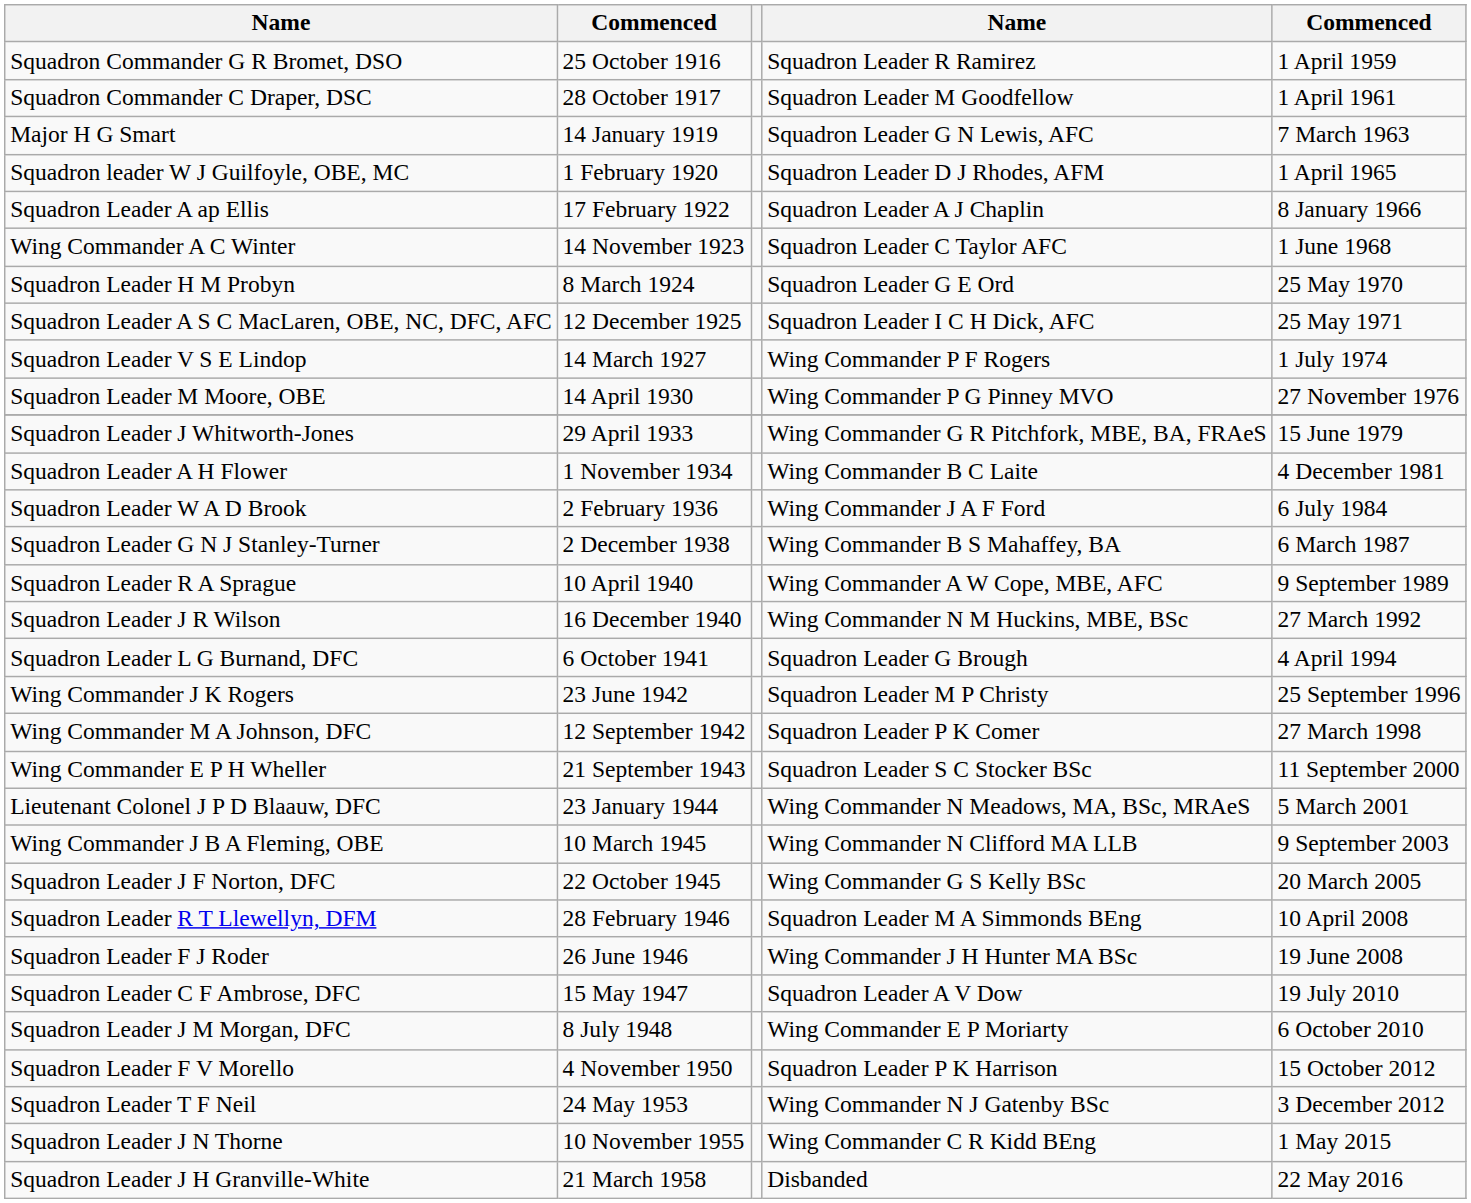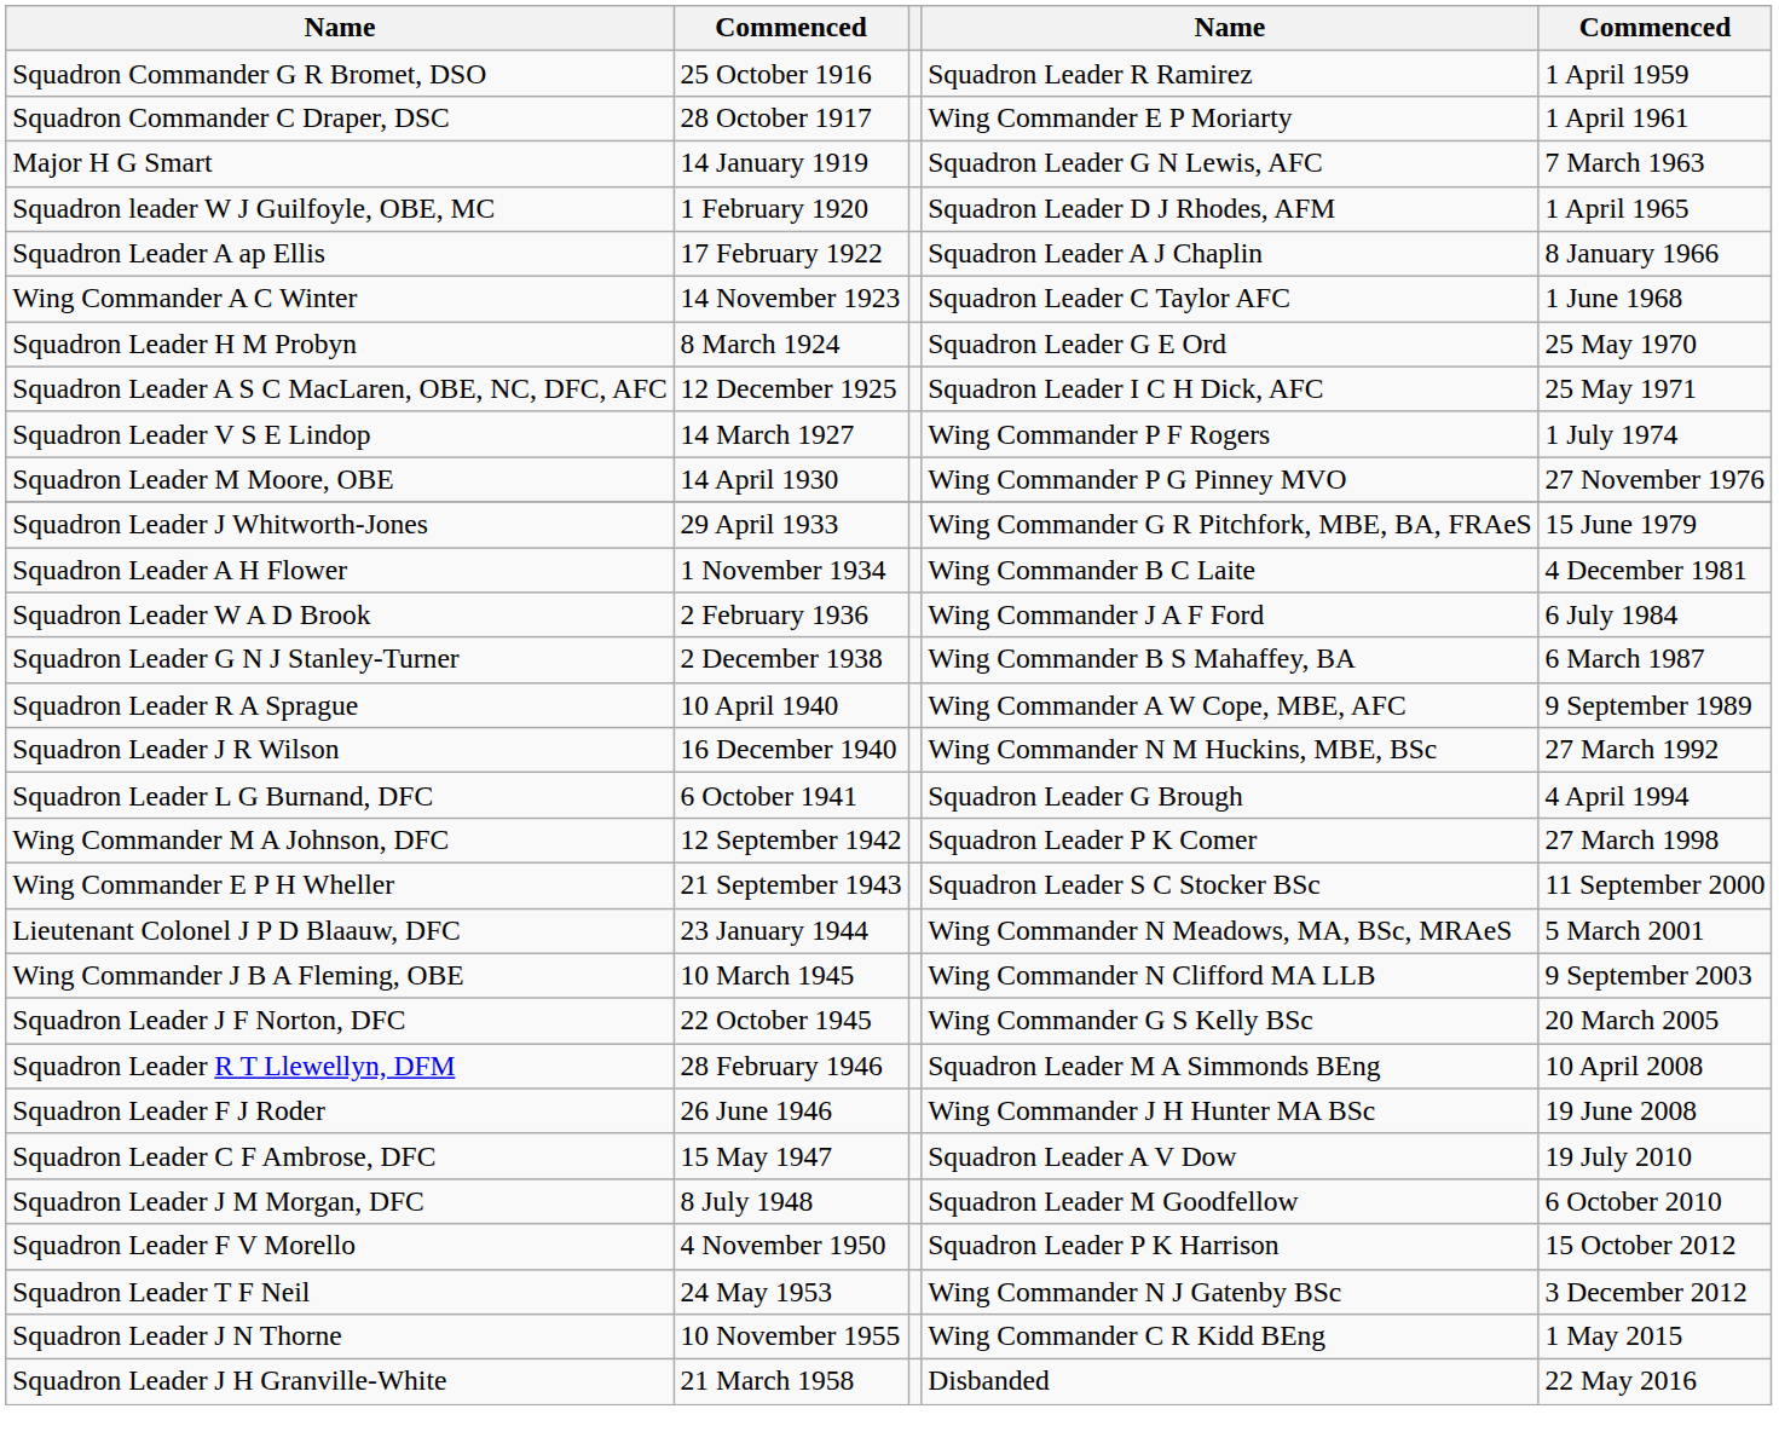 <table class="wikitable">
 <tr>
 <th>Name</th>
 <th>Commenced</th>
 <th></th>
 <th>Name</th>
 <th>Commenced</th>
 </tr>
 <tr>
 <td>Squadron Commander G R Bromet, DSO</td>
 <td>25 October 1916</td>
 <td></td>
 <td>Squadron Leader R Ramirez</td>
 <td>1 April 1959</td>
 </tr>
 <tr>
 <td>Squadron Commander C Draper, DSC</td>
 <td>28 October 1917</td>
 <td></td>
-<td>Squadron Leader M Goodfellow</td>
+<td>Wing Commander E P Moriarty</td>
 <td>1 April 1961</td>
 </tr>
 <tr>
 <td>Major H G Smart</td>
 <td>14 January 1919</td>
 <td></td>
 <td>Squadron Leader G N Lewis, AFC</td>
 <td>7 March 1963</td>
 </tr>
 <tr>
 <td>Squadron leader W J Guilfoyle, OBE, MC</td>
 <td>1 February 1920</td>
 <td></td>
 <td>Squadron Leader D J Rhodes, AFM</td>
 <td>1 April 1965</td>
 </tr>
 <tr>
 <td>Squadron Leader A ap Ellis</td>
 <td>17 February 1922</td>
 <td></td>
 <td>Squadron Leader A J Chaplin</td>
 <td>8 January 1966</td>
 </tr>
 <tr>
 <td>Wing Commander A C Winter</td>
 <td>14 November 1923</td>
 <td></td>
 <td>Squadron Leader C Taylor AFC</td>
 <td>1 June 1968</td>
 </tr>
 <tr>
 <td>Squadron Leader H M Probyn</td>
 <td>8 March 1924</td>
 <td></td>
 <td>Squadron Leader G E Ord</td>
 <td>25 May 1970</td>
 </tr>
 <tr>
 <td>Squadron Leader A S C MacLaren, OBE, NC, DFC, AFC</td>
 <td>12 December 1925</td>
 <td></td>
 <td>Squadron Leader I C H Dick, AFC</td>
 <td>25 May 1971</td>
 </tr>
 <tr>
 <td>Squadron Leader V S E Lindop</td>
 <td>14 March 1927</td>
 <td></td>
 <td>Wing Commander P F Rogers</td>
 <td>1 July 1974</td>
 </tr>
 <tr>
 <td>Squadron Leader M Moore, OBE</td>
 <td>14 April 1930</td>
 <td></td>
 <td>Wing Commander P G Pinney MVO</td>
 <td>27 November 1976</td>
 </tr>
 <tr>
 </tr>
 <tr>
 <td>Squadron Leader J Whitworth-Jones</td>
 <td>29 April 1933</td>
 <td></td>
 <td>Wing Commander G R Pitchfork, MBE, BA, FRAeS</td>
 <td>15 June 1979</td>
 </tr>
 <tr>
 <td>Squadron Leader A H Flower</td>
 <td>1 November 1934</td>
 <td></td>
 <td>Wing Commander B C Laite</td>
 <td>4 December 1981</td>
 </tr>
 <tr>
 <td>Squadron Leader W A D Brook</td>
 <td>2 February 1936</td>
 <td></td>
 <td>Wing Commander J A F Ford</td>
 <td>6 July 1984</td>
 </tr>
 <tr>
 <td>Squadron Leader G N J Stanley-Turner</td>
 <td>2 December 1938</td>
 <td></td>
 <td>Wing Commander B S Mahaffey, BA</td>
 <td>6 March 1987</td>
 </tr>
 <tr>
 <td>Squadron Leader R A Sprague</td>
 <td>10 April 1940</td>
 <td></td>
 <td>Wing Commander A W Cope, MBE, AFC</td>
 <td>9 September 1989</td>
 </tr>
 <tr>
 <td>Squadron Leader J R Wilson</td>
 <td>16 December 1940</td>
 <td></td>
 <td>Wing Commander N M Huckins, MBE, BSc</td>
 <td>27 March 1992</td>
 </tr>
 <tr>
 <td>Squadron Leader L G Burnand, DFC</td>
 <td>6 October 1941</td>
 <td></td>
 <td>Squadron Leader G Brough</td>
 <td>4 April 1994</td>
 </tr>
 <tr>
-<td>Wing Commander J K Rogers</td>
-<td>23 June 1942</td>
-<td></td>
-<td>Squadron Leader M P Christy</td>
-<td>25 September 1996</td>
-</tr>
-<tr>
 <td>Wing Commander M A Johnson, DFC</td>
 <td>12 September 1942</td>
 <td></td>
 <td>Squadron Leader P K Comer</td>
 <td>27 March 1998</td>
 </tr>
 <tr>
 <td>Wing Commander E P H Wheller</td>
 <td>21 September 1943</td>
 <td></td>
 <td>Squadron Leader S C Stocker BSc</td>
 <td>11 September 2000</td>
 </tr>
 <tr>
 <td>Lieutenant Colonel J P D Blaauw, DFC</td>
 <td>23 January 1944</td>
 <td></td>
 <td>Wing Commander N Meadows, MA, BSc, MRAeS</td>
 <td>5 March 2001</td>
 </tr>
 <tr>
 <td>Wing Commander J B A Fleming, OBE</td>
 <td>10 March 1945</td>
 <td></td>
 <td>Wing Commander N Clifford MA LLB</td>
 <td>9 September 2003</td>
 </tr>
 <tr>
 <td>Squadron Leader J F Norton, DFC</td>
 <td>22 October 1945</td>
 <td></td>
 <td>Wing Commander G S Kelly BSc</td>
 <td>20 March 2005</td>
 </tr>
 <tr>
 <td>Squadron Leader <a href='#'>R T Llewellyn, DFM</a></td>
 <td>28 February 1946</td>
 <td></td>
 <td>Squadron Leader M A Simmonds BEng</td>
 <td>10 April 2008</td>
 </tr>
 <tr>
 <td>Squadron Leader F J Roder</td>
 <td>26 June 1946</td>
 <td></td>
 <td>Wing Commander J H Hunter MA BSc</td>
 <td>19 June 2008</td>
 </tr>
 <tr>
 <td>Squadron Leader C F Ambrose, DFC</td>
 <td>15 May 1947</td>
 <td></td>
 <td>Squadron Leader A V Dow</td>
 <td>19 July 2010</td>
 </tr>
 <tr>
 <td>Squadron Leader J M Morgan, DFC</td>
 <td>8 July 1948</td>
 <td></td>
-<td>Wing Commander E P Moriarty</td>
+<td>Squadron Leader M Goodfellow</td>
 <td>6 October 2010</td>
 </tr>
 <tr>
 <td>Squadron Leader F V Morello</td>
 <td>4 November 1950</td>
 <td></td>
 <td>Squadron Leader P K Harrison</td>
 <td>15 October 2012</td>
 </tr>
 <tr>
 <td>Squadron Leader T F Neil</td>
 <td>24 May 1953</td>
 <td></td>
 <td>Wing Commander N J Gatenby BSc</td>
 <td>3 December 2012</td>
 </tr>
 <tr>
 <td>Squadron Leader J N Thorne</td>
 <td>10 November 1955</td>
 <td></td>
 <td>Wing Commander C R Kidd BEng</td>
 <td>1 May 2015</td>
 </tr>
 <tr>
 <td>Squadron Leader J H Granville-White</td>
 <td>21 March 1958</td>
 <td></td>
 <td>Disbanded</td>
 <td>22 May 2016</td>
 </tr>
 </table>
